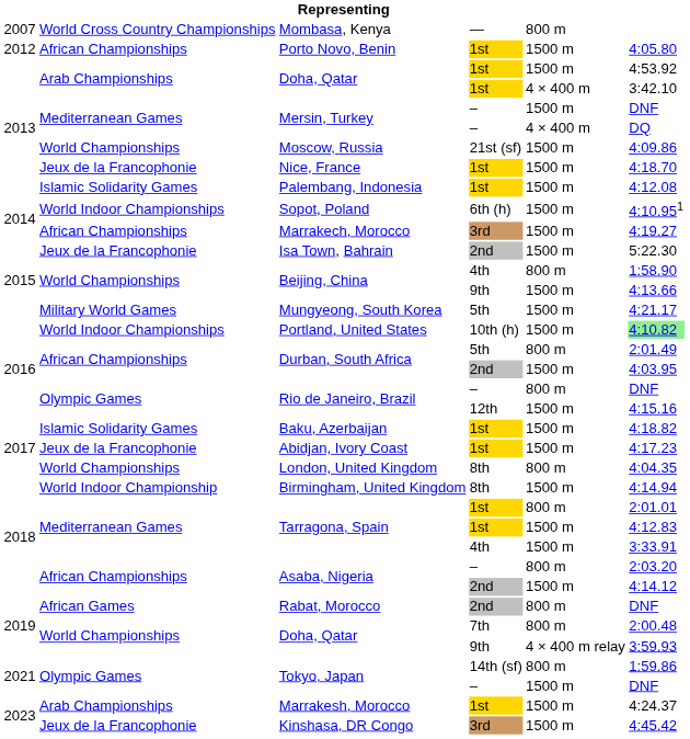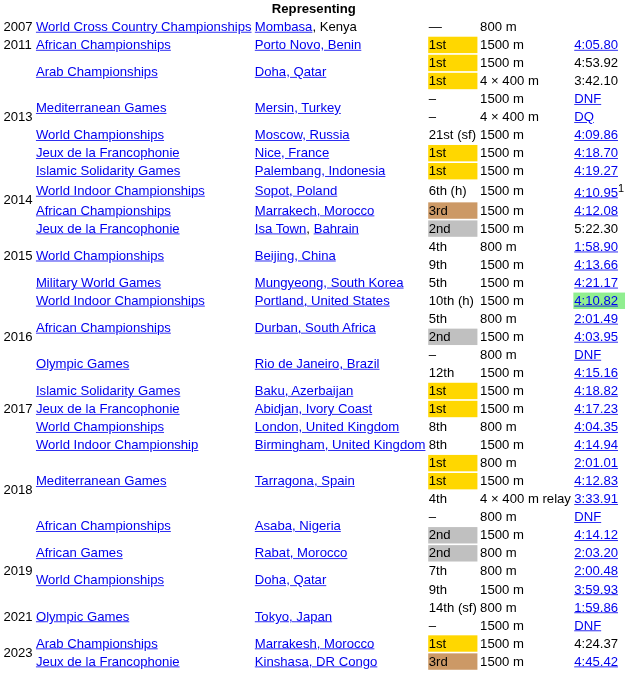 <table>
 <tr>
 <th colspan="6">Representing </th>
 </tr>
 <tr>
 <td>2007</td>
 <td><a href='#'>World Cross Country Championships</a></td>
 <td><a href='#'>Mombasa</a>, Kenya</td>
 <td>—</td>
 <td>800 m</td>
 <td></td>
 </tr>
 <tr>
-<td>2012</td>
+<td>2011</td>
 <td><a href='#'>African Championships</a></td>
 <td><a href='#'>Porto Novo, Benin</a></td>
 <td bgcolor=gold>1st</td>
 <td>1500 m</td>
 <td><a href='#'>4:05.80</a></td>
 </tr>
 <tr>
 <td rowspan=7>2013</td>
 <td rowspan=2><a href='#'>Arab Championships</a></td>
 <td rowspan=2><a href='#'>Doha, Qatar</a></td>
 <td bgcolor=gold>1st</td>
 <td>1500 m</td>
 <td>4:53.92</td>
 </tr>
 <tr>
 <td bgcolor=gold>1st</td>
 <td>4 × 400 m</td>
 <td>3:42.10</td>
 </tr>
 <tr>
 <td rowspan=2><a href='#'>Mediterranean Games</a></td>
 <td rowspan=2><a href='#'>Mersin, Turkey</a></td>
 <td>–</td>
 <td>1500 m</td>
 <td><a href='#'>DNF</a></td>
 </tr>
 <tr>
 <td>–</td>
 <td>4 × 400 m</td>
 <td><a href='#'>DQ</a></td>
 </tr>
 <tr>
 <td><a href='#'>World Championships</a></td>
 <td><a href='#'>Moscow, Russia</a></td>
 <td>21st (sf)</td>
 <td>1500 m</td>
 <td><a href='#'>4:09.86</a></td>
 </tr>
 <tr>
 <td><a href='#'>Jeux de la Francophonie</a></td>
 <td><a href='#'>Nice, France</a></td>
 <td bgcolor=gold>1st</td>
 <td>1500 m</td>
 <td><a href='#'>4:18.70</a></td>
 </tr>
 <tr>
 <td><a href='#'>Islamic Solidarity Games</a></td>
 <td><a href='#'>Palembang, Indonesia</a></td>
 <td bgcolor=gold>1st</td>
 <td>1500 m</td>
-<td><a href='#'>4:12.08</a></td>
+<td><a href='#'>4:19.27</a></td>
 </tr>
 <tr>
 <td rowspan=2>2014</td>
 <td><a href='#'>World Indoor Championships</a></td>
 <td><a href='#'>Sopot, Poland</a></td>
 <td>6th (h)</td>
 <td>1500 m</td>
 <td><a href='#'>4:10.95</a><sup>1</sup></td>
 </tr>
 <tr>
 <td><a href='#'>African Championships</a></td>
 <td><a href='#'>Marrakech, Morocco</a></td>
 <td bgcolor=cc9966>3rd</td>
 <td>1500 m</td>
-<td><a href='#'>4:19.27</a></td>
+<td><a href='#'>4:12.08</a></td>
 </tr>
 <tr>
 <td rowspan=4>2015</td>
 <td><a href='#'>Jeux de la Francophonie</a></td>
 <td><a href='#'>Isa Town</a>, <a href='#'>Bahrain</a></td>
 <td bgcolor=silver>2nd</td>
 <td>1500 m</td>
 <td>5:22.30</td>
 </tr>
 <tr>
 <td rowspan=2><a href='#'>World Championships</a></td>
 <td rowspan=2><a href='#'>Beijing, China</a></td>
 <td>4th</td>
 <td>800 m</td>
 <td><a href='#'>1:58.90</a></td>
 </tr>
 <tr>
 <td>9th</td>
 <td>1500 m</td>
 <td><a href='#'>4:13.66</a></td>
 </tr>
 <tr>
 <td><a href='#'>Military World Games</a></td>
 <td><a href='#'>Mungyeong, South Korea</a></td>
 <td>5th</td>
 <td>1500 m</td>
 <td><a href='#'>4:21.17</a></td>
 </tr>
 <tr>
 <td rowspan=5>2016</td>
 <td><a href='#'>World Indoor Championships</a></td>
 <td><a href='#'>Portland, United States</a></td>
 <td>10th (h)</td>
 <td>1500 m</td>
 <td style="background: lightgreen;"><a href='#'>4:10.82</a></td>
 </tr>
 <tr>
 <td rowspan=2><a href='#'>African Championships</a></td>
 <td rowspan=2><a href='#'>Durban, South Africa</a></td>
 <td>5th</td>
 <td>800 m</td>
 <td><a href='#'>2:01.49</a></td>
 </tr>
 <tr>
 <td bgcolor=silver>2nd</td>
 <td>1500 m</td>
 <td><a href='#'>4:03.95</a></td>
 </tr>
 <tr>
 <td rowspan=2><a href='#'>Olympic Games</a></td>
 <td rowspan=2><a href='#'>Rio de Janeiro, Brazil</a></td>
 <td>–</td>
 <td>800 m</td>
 <td><a href='#'>DNF</a></td>
 </tr>
 <tr>
 <td>12th</td>
 <td>1500 m</td>
 <td><a href='#'>4:15.16</a></td>
 </tr>
 <tr>
 <td rowspan=3>2017</td>
 <td><a href='#'>Islamic Solidarity Games</a></td>
 <td><a href='#'>Baku, Azerbaijan</a></td>
 <td bgcolor=gold>1st</td>
 <td>1500 m</td>
 <td><a href='#'>4:18.82</a></td>
 </tr>
 <tr>
 <td><a href='#'>Jeux de la Francophonie</a></td>
 <td><a href='#'>Abidjan, Ivory Coast</a></td>
 <td bgcolor=gold>1st</td>
 <td>1500 m</td>
 <td><a href='#'>4:17.23</a></td>
 </tr>
 <tr>
 <td><a href='#'>World Championships</a></td>
 <td><a href='#'>London, United Kingdom</a></td>
 <td>8th</td>
 <td>800 m</td>
 <td><a href='#'>4:04.35</a></td>
 </tr>
 <tr>
 <td rowspan=6>2018</td>
 <td><a href='#'>World Indoor Championship</a></td>
 <td><a href='#'>Birmingham, United Kingdom</a></td>
 <td>8th</td>
 <td>1500 m</td>
 <td><a href='#'>4:14.94</a></td>
 </tr>
 <tr>
 <td rowspan=3><a href='#'>Mediterranean Games</a></td>
 <td rowspan=3><a href='#'>Tarragona, Spain</a></td>
 <td bgcolor=gold>1st</td>
 <td>800 m</td>
 <td><a href='#'>2:01.01</a></td>
 </tr>
 <tr>
 <td bgcolor=gold>1st</td>
 <td>1500 m</td>
 <td><a href='#'>4:12.83</a></td>
 </tr>
 <tr>
 <td>4th</td>
-<td>1500 m</td>
+<td>4 × 400 m relay</td>
 <td><a href='#'>3:33.91</a></td>
 </tr>
 <tr>
 <td rowspan=2><a href='#'>African Championships</a></td>
 <td rowspan=2><a href='#'>Asaba, Nigeria</a></td>
 <td>–</td>
 <td>800 m</td>
-<td><a href='#'>2:03.20</a></td>
+<td><a href='#'>DNF</a></td>
 </tr>
 <tr>
 <td bgcolor=silver>2nd</td>
 <td>1500 m</td>
 <td><a href='#'>4:14.12</a></td>
 </tr>
 <tr>
 <td rowspan=3>2019</td>
 <td><a href='#'>African Games</a></td>
 <td><a href='#'>Rabat, Morocco</a></td>
 <td bgcolor=silver>2nd</td>
 <td>800 m</td>
-<td><a href='#'>DNF</a></td>
+<td><a href='#'>2:03.20</a></td>
 </tr>
 <tr>
 <td rowspan=2><a href='#'>World Championships</a></td>
 <td rowspan=2><a href='#'>Doha, Qatar</a></td>
 <td>7th</td>
 <td>800 m</td>
 <td><a href='#'>2:00.48</a></td>
 </tr>
 <tr>
 <td>9th</td>
-<td>4 × 400 m relay</td>
+<td>1500 m</td>
 <td><a href='#'>3:59.93</a></td>
 </tr>
 <tr>
 <td rowspan=2>2021</td>
 <td rowspan=2><a href='#'>Olympic Games</a></td>
 <td rowspan=2><a href='#'>Tokyo, Japan</a></td>
 <td>14th (sf)</td>
 <td>800 m</td>
 <td><a href='#'>1:59.86</a></td>
 </tr>
 <tr>
 <td>–</td>
 <td>1500 m</td>
 <td><a href='#'>DNF</a></td>
 </tr>
 <tr>
 <td rowspan=2>2023</td>
 <td><a href='#'>Arab Championships</a></td>
 <td><a href='#'>Marrakesh, Morocco</a></td>
 <td bgcolor=gold>1st</td>
 <td>1500 m</td>
 <td>4:24.37</td>
 </tr>
 <tr>
 <td><a href='#'>Jeux de la Francophonie</a></td>
 <td><a href='#'>Kinshasa, DR Congo</a></td>
 <td bgcolor=cc9966>3rd</td>
 <td>1500 m</td>
 <td><a href='#'>4:45.42</a></td>
 </tr>
 </table>
